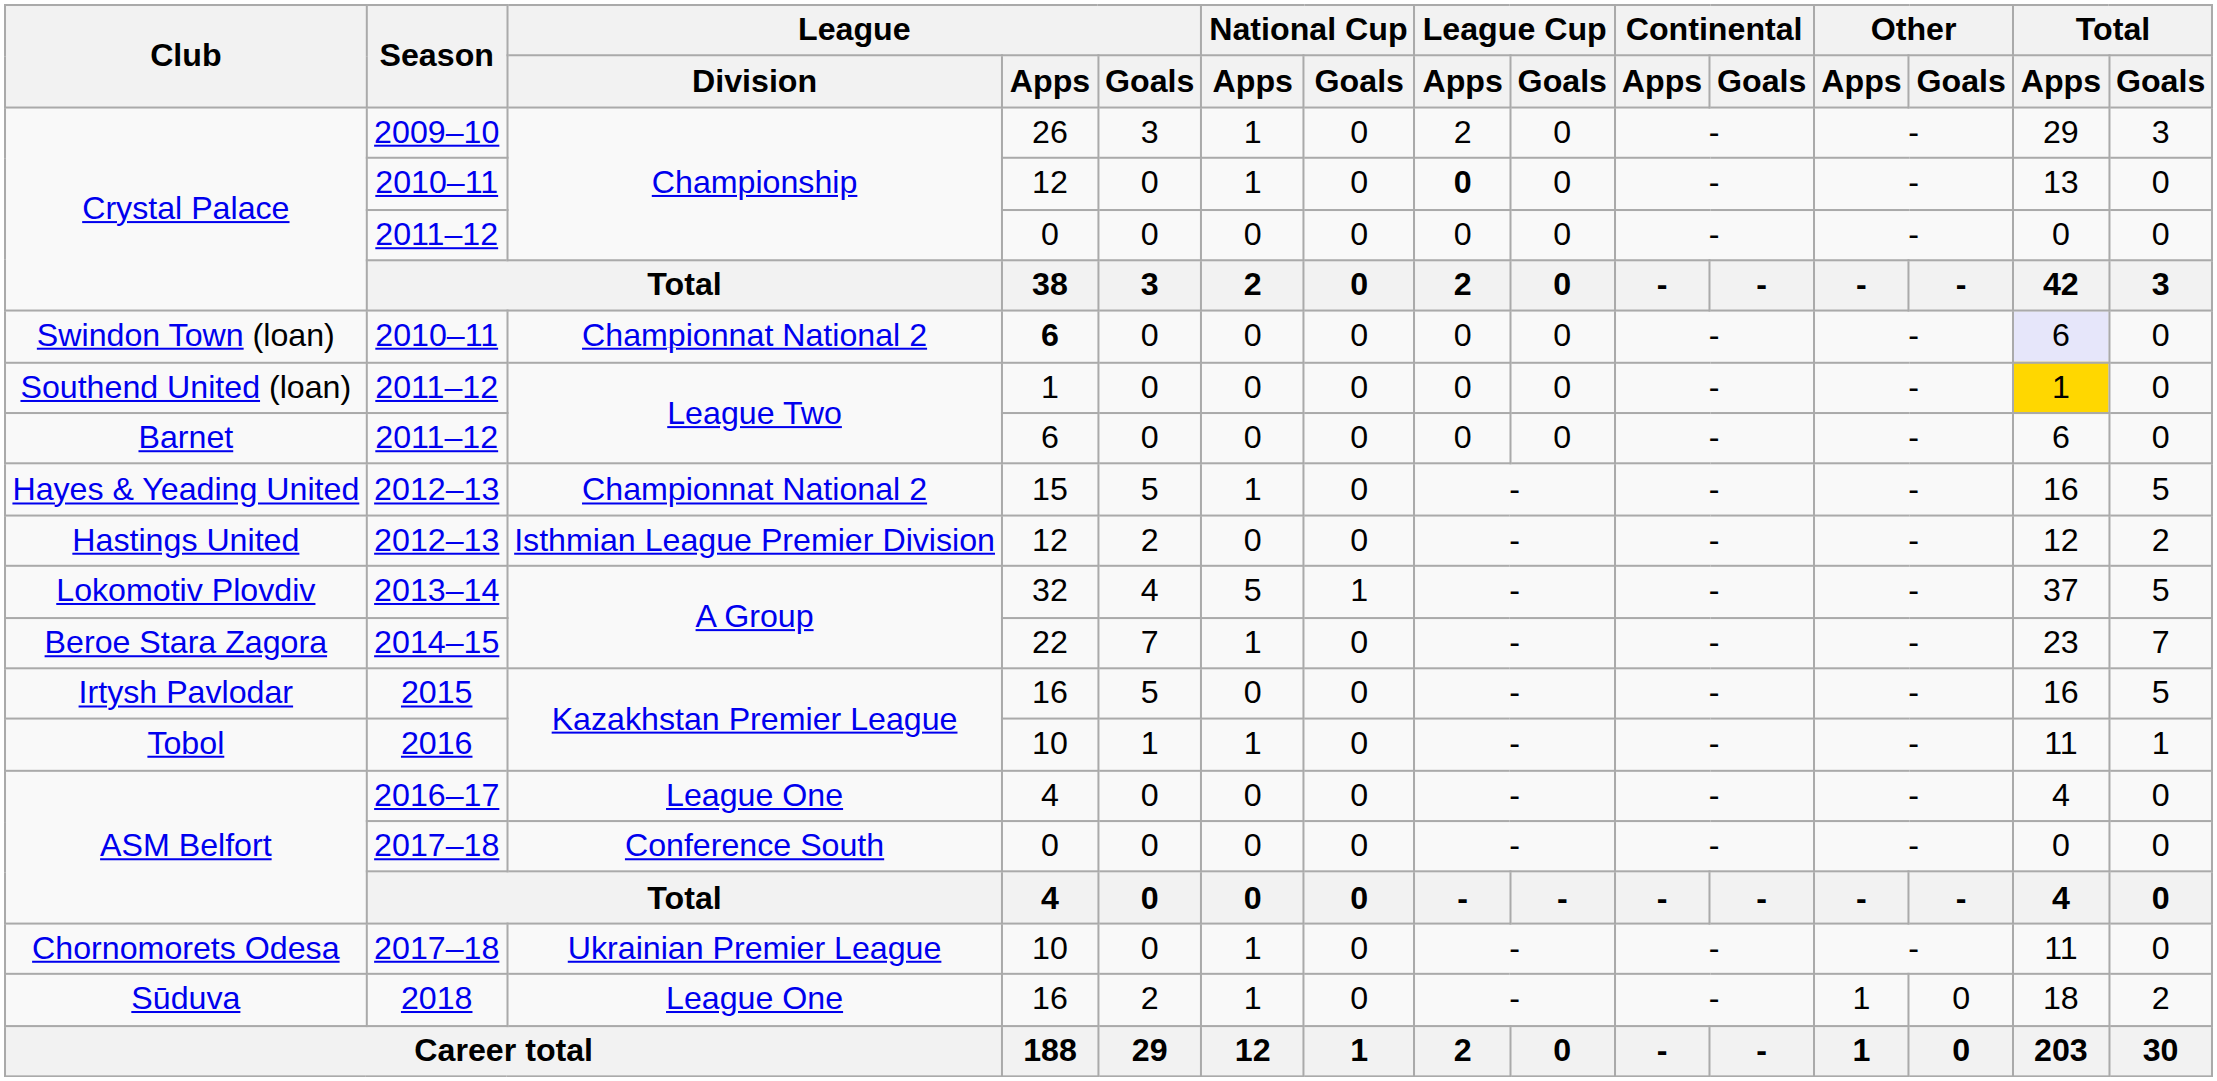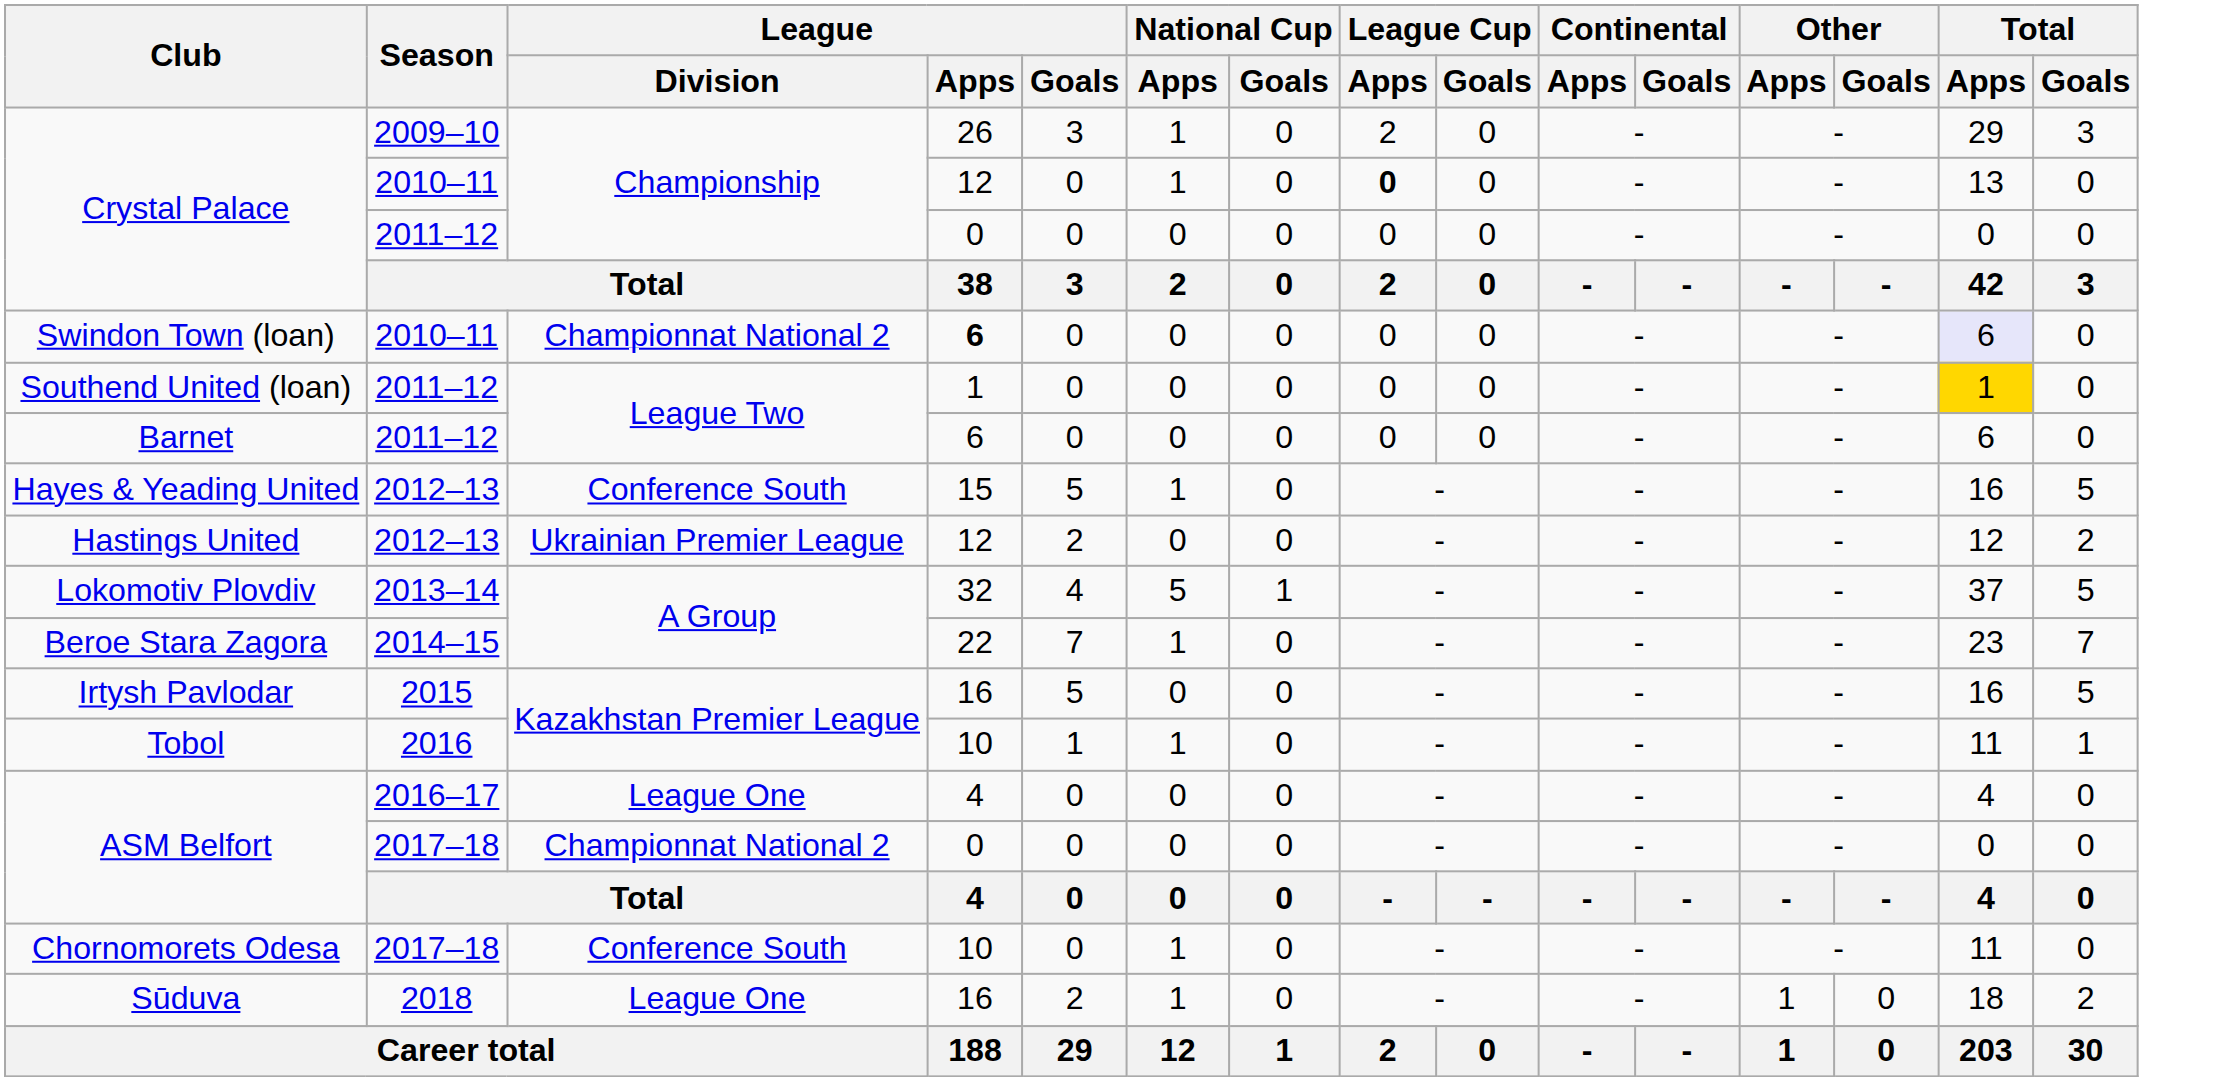 <table class="wikitable" style="text-align: center;">
 <tr>
 <th rowspan="2">Club</th>
 <th rowspan="2">Season</th>
 <th colspan="3">League</th>
 <th colspan="2">National Cup</th>
 <th colspan="2">League Cup</th>
 <th colspan="2">Continental</th>
 <th colspan="2">Other</th>
 <th colspan="2">Total</th>
 </tr>
 <tr>
 <th>Division</th>
 <th>Apps</th>
 <th>Goals</th>
 <th>Apps</th>
 <th>Goals</th>
 <th>Apps</th>
 <th>Goals</th>
 <th>Apps</th>
 <th>Goals</th>
 <th>Apps</th>
 <th>Goals</th>
 <th>Apps</th>
 <th>Goals</th>
 </tr>
 <tr>
 <td rowspan="4" valign="center"><a href='#'>Crystal Palace</a></td>
 <td><a href='#'>2009–10</a></td>
 <td rowspan="3" valign="center"><a href='#'>Championship</a></td>
 <td>26</td>
 <td>3</td>
 <td>1</td>
 <td>0</td>
 <td>2</td>
 <td>0</td>
 <td colspan="2">-</td>
 <td colspan="2">-</td>
 <td>29</td>
 <td>3</td>
 </tr>
 <tr>
 <td><a href='#'>2010–11</a></td>
 <td>12</td>
 <td>0</td>
 <td>1</td>
 <td>0</td>
 <td><strong>0</strong></td>
 <td>0</td>
 <td colspan="2">-</td>
 <td colspan="2">-</td>
 <td>13</td>
 <td>0</td>
 </tr>
 <tr>
 <td><a href='#'>2011–12</a></td>
 <td>0</td>
 <td>0</td>
 <td>0</td>
 <td>0</td>
 <td>0</td>
 <td>0</td>
 <td colspan="2">-</td>
 <td colspan="2">-</td>
 <td>0</td>
 <td>0</td>
 </tr>
 <tr>
 <th colspan="2">Total</th>
 <th>38</th>
 <th>3</th>
 <th>2</th>
 <th>0</th>
 <th>2</th>
 <th>0</th>
 <th>-</th>
 <th>-</th>
 <th>-</th>
 <th>-</th>
 <th>42</th>
 <th>3</th>
 </tr>
 <tr>
 <td valign="center"><a href='#'>Swindon Town</a> (loan)</td>
 <td><a href='#'>2010–11</a></td>
 <td><a href='#'>Championnat National 2</a></td>
 <td><strong>6</strong></td>
 <td>0</td>
 <td>0</td>
 <td>0</td>
 <td>0</td>
 <td>0</td>
 <td colspan="2">-</td>
 <td colspan="2">-</td>
 <td style="background: lavender;">6</td>
 <td>0</td>
 </tr>
 <tr>
 <td valign="center"><a href='#'>Southend United</a> (loan)</td>
 <td><a href='#'>2011–12</a></td>
 <td rowspan="2" valign="center"><a href='#'>League Two</a></td>
 <td>1</td>
 <td>0</td>
 <td>0</td>
 <td>0</td>
 <td>0</td>
 <td>0</td>
 <td colspan="2">-</td>
 <td colspan="2">-</td>
 <td style="background: gold;">1</td>
 <td>0</td>
 </tr>
 <tr>
 <td valign="center"><a href='#'>Barnet</a></td>
 <td><a href='#'>2011–12</a></td>
 <td>6</td>
 <td>0</td>
 <td>0</td>
 <td>0</td>
 <td>0</td>
 <td>0</td>
 <td colspan="2">-</td>
 <td colspan="2">-</td>
 <td>6</td>
 <td>0</td>
 </tr>
 <tr>
 <td valign="center"><a href='#'>Hayes & Yeading United</a></td>
 <td><a href='#'>2012–13</a></td>
-<td><a href='#'>Championnat National 2</a></td>
+<td><a href='#'>Conference South</a></td>
 <td>15</td>
 <td>5</td>
 <td>1</td>
 <td>0</td>
 <td colspan="2">-</td>
 <td colspan="2">-</td>
 <td colspan="2">-</td>
 <td>16</td>
 <td>5</td>
 </tr>
 <tr>
 <td valign="center"><a href='#'>Hastings United</a></td>
 <td><a href='#'>2012–13</a></td>
-<td><a href='#'>Isthmian League Premier Division</a></td>
+<td><a href='#'>Ukrainian Premier League</a></td>
 <td>12</td>
 <td>2</td>
 <td>0</td>
 <td>0</td>
 <td colspan="2">-</td>
 <td colspan="2">-</td>
 <td colspan="2">-</td>
 <td>12</td>
 <td>2</td>
 </tr>
 <tr>
 <td valign="center"><a href='#'>Lokomotiv Plovdiv</a></td>
 <td><a href='#'>2013–14</a></td>
 <td rowspan="2" valign="center"><a href='#'>A Group</a></td>
 <td>32</td>
 <td>4</td>
 <td>5</td>
 <td>1</td>
 <td colspan="2">-</td>
 <td colspan="2">-</td>
 <td colspan="2">-</td>
 <td>37</td>
 <td>5</td>
 </tr>
 <tr>
 <td valign="center"><a href='#'>Beroe Stara Zagora</a></td>
 <td><a href='#'>2014–15</a></td>
 <td>22</td>
 <td>7</td>
 <td>1</td>
 <td>0</td>
 <td colspan="2">-</td>
 <td colspan="2">-</td>
 <td colspan="2">-</td>
 <td>23</td>
 <td>7</td>
 </tr>
 <tr>
 <td valign="center"><a href='#'>Irtysh Pavlodar</a></td>
 <td><a href='#'>2015</a></td>
 <td rowspan="2" valign="center"><a href='#'>Kazakhstan Premier League</a></td>
 <td>16</td>
 <td>5</td>
 <td>0</td>
 <td>0</td>
 <td colspan="2">-</td>
 <td colspan="2">-</td>
 <td colspan="2">-</td>
 <td>16</td>
 <td>5</td>
 </tr>
 <tr>
 <td valign="center"><a href='#'>Tobol</a></td>
 <td><a href='#'>2016</a></td>
 <td>10</td>
 <td>1</td>
 <td>1</td>
 <td>0</td>
 <td colspan="2">-</td>
 <td colspan="2">-</td>
 <td colspan="2">-</td>
 <td>11</td>
 <td>1</td>
 </tr>
 <tr>
 <td rowspan="3" valign="center"><a href='#'>ASM Belfort</a></td>
 <td><a href='#'>2016–17</a></td>
 <td><a href='#'>League One</a></td>
 <td>4</td>
 <td>0</td>
 <td>0</td>
 <td>0</td>
 <td colspan="2">-</td>
 <td colspan="2">-</td>
 <td colspan="2">-</td>
 <td>4</td>
 <td>0</td>
 </tr>
 <tr>
 <td><a href='#'>2017–18</a></td>
-<td><a href='#'>Conference South</a></td>
+<td><a href='#'>Championnat National 2</a></td>
 <td>0</td>
 <td>0</td>
 <td>0</td>
 <td>0</td>
 <td colspan="2">-</td>
 <td colspan="2">-</td>
 <td colspan="2">-</td>
 <td>0</td>
 <td>0</td>
 </tr>
 <tr>
 <th colspan="2">Total</th>
 <th>4</th>
 <th>0</th>
 <th>0</th>
 <th>0</th>
 <th>-</th>
 <th>-</th>
 <th>-</th>
 <th>-</th>
 <th>-</th>
 <th>-</th>
 <th>4</th>
 <th>0</th>
 </tr>
 <tr>
 <td valign="center"><a href='#'>Chornomorets Odesa</a></td>
 <td><a href='#'>2017–18</a></td>
-<td><a href='#'>Ukrainian Premier League</a></td>
+<td><a href='#'>Conference South</a></td>
 <td>10</td>
 <td>0</td>
 <td>1</td>
 <td>0</td>
 <td colspan="2">-</td>
 <td colspan="2">-</td>
 <td colspan="2">-</td>
 <td>11</td>
 <td>0</td>
 </tr>
 <tr>
 <td valign="center"><a href='#'>Sūduva</a></td>
 <td><a href='#'>2018</a></td>
 <td><a href='#'>League One</a></td>
 <td>16</td>
 <td>2</td>
 <td>1</td>
 <td>0</td>
 <td colspan="2">-</td>
 <td colspan="2">-</td>
 <td>1</td>
 <td>0</td>
 <td>18</td>
 <td>2</td>
 </tr>
 <tr>
 <th colspan="3">Career total</th>
 <th>188</th>
 <th>29</th>
 <th>12</th>
 <th>1</th>
 <th>2</th>
 <th>0</th>
 <th>-</th>
 <th>-</th>
 <th>1</th>
 <th>0</th>
 <th>203</th>
 <th>30</th>
 </tr>
 </table>
